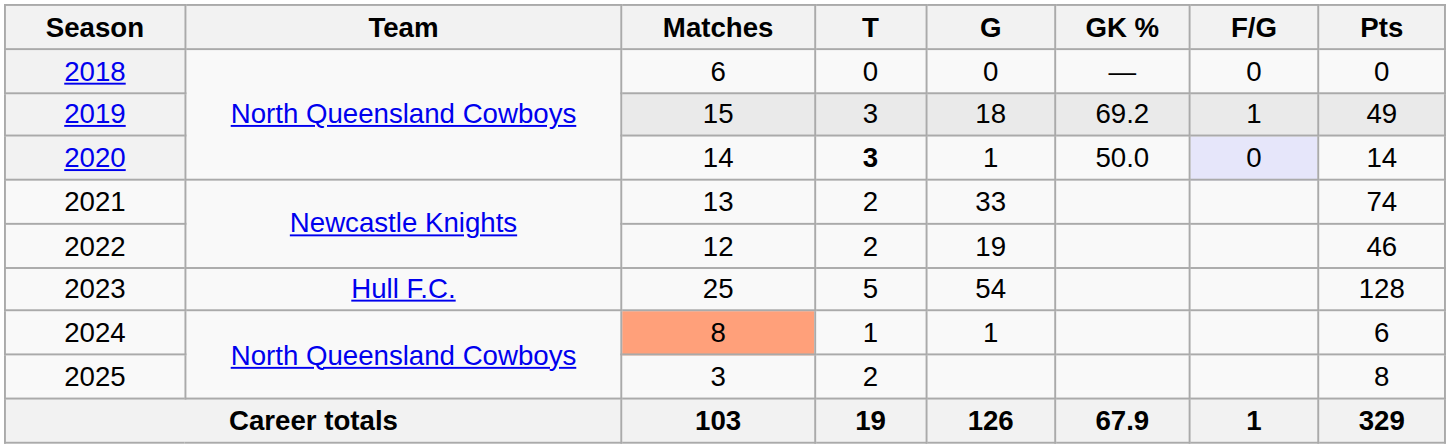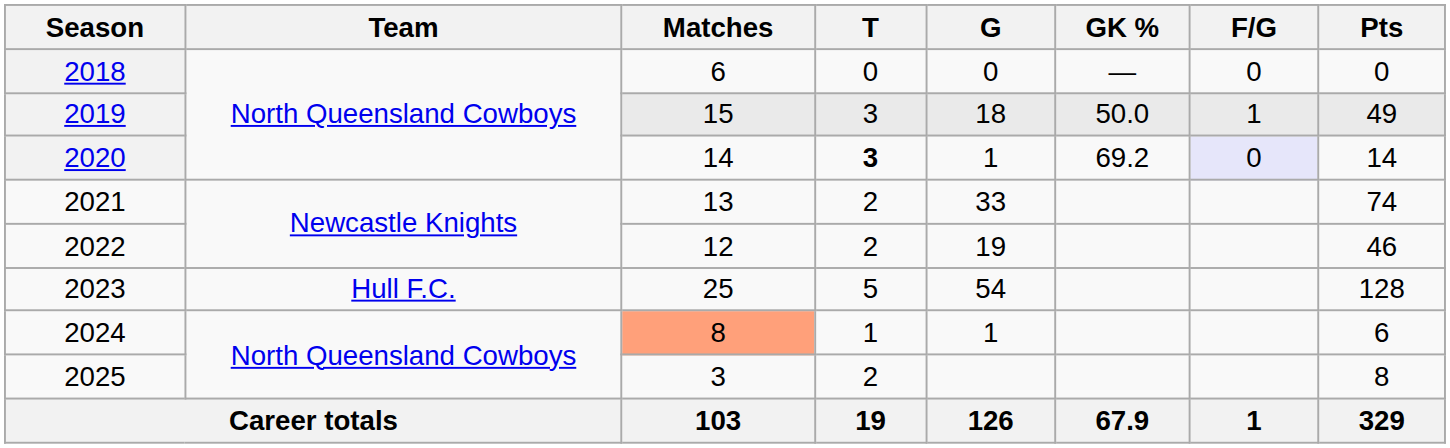 <table class="wikitable sortable"  style="font-size:90%; text-align:center; width:85%;">
 <tr>
 <th width=2%>Season</th>
 <th width=8%>Team</th>
 <th width=2%>Matches</th>
 <th width=2%>T</th>
 <th width=2%>G</th>
 <th width=2%>GK %</th>
 <th width=2%>F/G</th>
 <th width=2%>Pts</th>
 </tr>
 <tr>
 <th scope="row" style="text-align:center; font-weight:normal"><a href='#'>2018</a></th>
 <td rowspan="3" style="text-align:center;"> <a href='#'>North Queensland Cowboys</a></td>
 <td>6</td>
 <td>0</td>
 <td>0</td>
 <td>—</td>
 <td>0</td>
 <td>0</td>
 </tr>
 <tr style="background:#eaeaea;">
 <th scope="row" style="text-align:center; font-weight:normal"><a href='#'>2019</a></th>
 <td>15</td>
 <td>3</td>
 <td>18</td>
-<td>69.2</td>
+<td>50.0</td>
 <td>1</td>
 <td>49</td>
 </tr>
 <tr>
 <th scope="row" style="text-align:center; font-weight:normal"><a href='#'>2020</a></th>
 <td>14</td>
 <td><strong>3</strong></td>
 <td>1</td>
-<td>50.0</td>
+<td>69.2</td>
 <td style="background: lavender;">0</td>
 <td>14</td>
 </tr>
 <tr>
 <td>2021</td>
 <td rowspan="2"> <a href='#'>Newcastle Knights</a></td>
 <td>13</td>
 <td>2</td>
 <td>33</td>
 <td></td>
 <td></td>
 <td>74</td>
 </tr>
 <tr>
 <td>2022</td>
 <td>12</td>
 <td>2</td>
 <td>19</td>
 <td></td>
 <td></td>
 <td>46</td>
 </tr>
 <tr>
 <td>2023</td>
 <td> <a href='#'>Hull F.C.</a></td>
 <td>25</td>
 <td>5</td>
 <td>54</td>
 <td></td>
 <td></td>
 <td>128</td>
 </tr>
 <tr>
 <td>2024</td>
 <td rowspan="2"> <a href='#'>North Queensland Cowboys</a></td>
 <td style="background: lightsalmon;">8</td>
 <td>1</td>
 <td>1</td>
 <td></td>
 <td></td>
 <td>6</td>
 </tr>
 <tr>
 <td>2025</td>
 <td>3</td>
 <td>2</td>
 <td></td>
 <td></td>
 <td></td>
 <td>8</td>
 </tr>
 <tr class="sortbottom">
 <th colspan="2">Career totals</th>
 <th>103</th>
 <th>19</th>
 <th>126</th>
 <th>67.9</th>
 <th>1</th>
 <th>329</th>
 </tr>
 </table>
